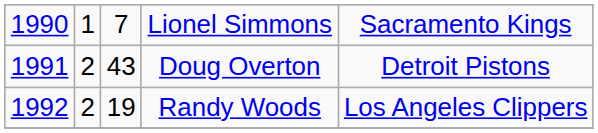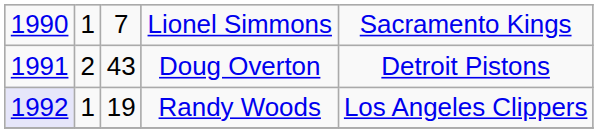 <table class="wikitable">
 <tr align="center">
 <td><a href='#'>1990</a></td>
 <td>1</td>
 <td>7</td>
 <td><a href='#'>Lionel Simmons</a></td>
 <td><a href='#'>Sacramento Kings</a></td>
 </tr>
 <tr align="center">
 <td><a href='#'>1991</a></td>
 <td>2</td>
 <td>43</td>
 <td><a href='#'>Doug Overton</a></td>
 <td><a href='#'>Detroit Pistons</a></td>
 </tr>
 <tr align="center">
-<td><a href='#'>1992</a></td>
-<td>2</td>
+<td style="background: lavender;"><a href='#'>1992</a></td>
+<td>1</td>
 <td>19</td>
 <td><a href='#'>Randy Woods</a></td>
 <td><a href='#'>Los Angeles Clippers</a></td>
 </tr>
 <tr align="center">
 </tr>
 </table>
